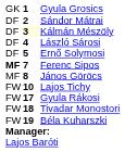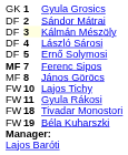 <table style="font-size:90%; margin:0.2em auto;" cellspacing="0" cellpadding="0">
 <tr>
 <th width="25"></th>
 <th width="25"></th>
 </tr>
 <tr>
 <td>GK</td>
 <td><strong>1 </strong></td>
 <td><a href='#'>Gyula Grosics</a></td>
 </tr>
 <tr>
 <td>DF</td>
 <td><strong>2</strong></td>
 <td><a href='#'>Sándor Mátrai</a></td>
 </tr>
 <tr>
 <td>DF</td>
 <td style="background: lightyellow;"><strong>3</strong></td>
 <td><a href='#'>Kálmán Mészöly</a></td>
 </tr>
 <tr>
 <td>DF</td>
 <td><strong>4</strong></td>
 <td><a href='#'>László Sárosi</a></td>
 </tr>
 <tr>
 <td>DF</td>
 <td><strong>5</strong></td>
 <td><a href='#'>Ernő Solymosi</a></td>
 </tr>
 <tr>
 <td><strong>MF</strong></td>
 <td><strong>7</strong></td>
 <td><a href='#'>Ferenc Sipos</a></td>
 </tr>
 <tr>
 <td>MF</td>
 <td><strong>8</strong></td>
 <td><a href='#'>János Göröcs</a></td>
 </tr>
 <tr>
 <td>FW</td>
 <td><strong> 10</strong></td>
 <td><a href='#'>Lajos Tichy</a></td>
 </tr>
 <tr>
 <td>FW</td>
-<td><strong>17</strong></td>
+<td><strong>11</strong></td>
 <td><a href='#'>Gyula Rákosi</a></td>
 </tr>
 <tr>
 <td>FW</td>
 <td><strong>18</strong></td>
 <td><a href='#'>Tivadar Monostori</a></td>
 </tr>
 <tr>
 <td>FW</td>
 <td><strong>19</strong></td>
 <td><a href='#'>Béla Kuharszki</a></td>
 </tr>
 <tr>
 <td colspan=3><strong>Manager:</strong></td>
 </tr>
 <tr>
 <td colspan=4> <a href='#'>Lajos Baróti</a></td>
 </tr>
 </table>
